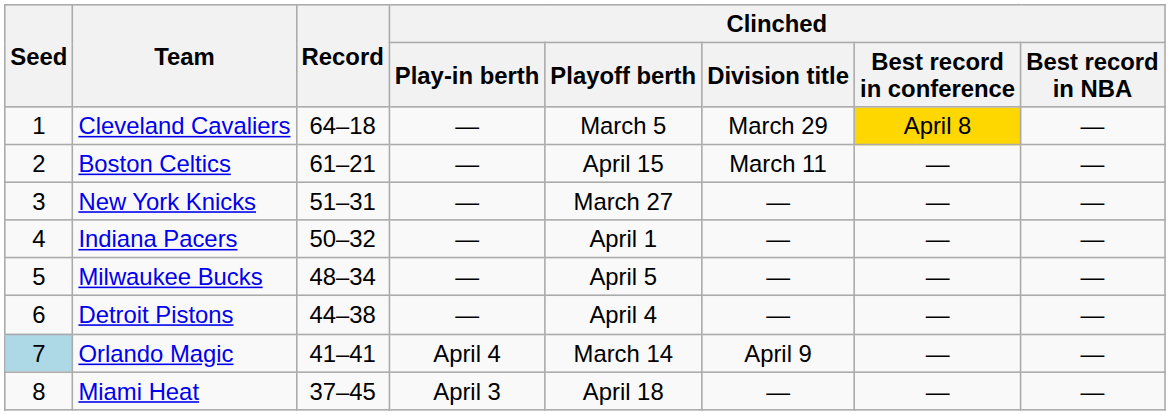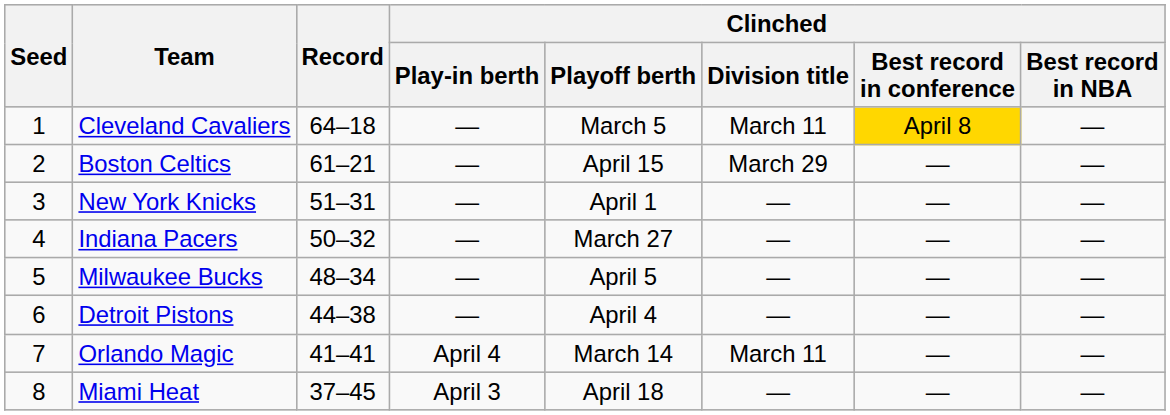 <table class="wikitable" style="font-size:95%; text-align:center">
 <tr>
 <th rowspan=2>Seed</th>
 <th rowspan=2>Team</th>
 <th rowspan=2>Record</th>
 <th colspan=5>Clinched</th>
 </tr>
 <tr>
 <th>Play-in berth</th>
 <th>Playoff berth</th>
 <th>Division title</th>
 <th>Best record<br>in conference</th>
 <th>Best record<br>in NBA</th>
 </tr>
 <tr>
 <td>1</td>
 <td align=left><a href='#'>Cleveland Cavaliers</a></td>
 <td>64–18</td>
 <td>—</td>
 <td>March 5</td>
-<td>March 29</td>
+<td>March 11</td>
 <td style="background: gold;">April 8</td>
 <td>—</td>
 </tr>
 <tr>
 <td>2</td>
 <td align=left><a href='#'>Boston Celtics</a></td>
 <td>61–21</td>
 <td>—</td>
 <td>April 15</td>
-<td>March 11</td>
+<td>March 29</td>
 <td>—</td>
 <td>—</td>
 </tr>
 <tr>
 <td>3</td>
 <td align=left><a href='#'>New York Knicks</a></td>
 <td>51–31</td>
 <td>—</td>
-<td>March 27</td>
+<td>April 1</td>
 <td>—</td>
 <td>—</td>
 <td>—</td>
 </tr>
 <tr>
 <td>4</td>
 <td align=left><a href='#'>Indiana Pacers</a></td>
 <td>50–32</td>
 <td>—</td>
-<td>April 1</td>
+<td>March 27</td>
 <td>—</td>
 <td>—</td>
 <td>—</td>
 </tr>
 <tr>
 <td>5</td>
 <td align=left><a href='#'>Milwaukee Bucks</a></td>
 <td>48–34</td>
 <td>—</td>
 <td>April 5</td>
 <td>—</td>
 <td>—</td>
 <td>—</td>
 </tr>
 <tr>
 <td>6</td>
 <td align=left><a href='#'>Detroit Pistons</a></td>
 <td>44–38</td>
 <td>—</td>
 <td>April 4</td>
 <td>—</td>
 <td>—</td>
 <td>—</td>
 </tr>
 <tr>
-<td style="background: lightblue;">7</td>
+<td>7</td>
 <td align=left><a href='#'>Orlando Magic</a></td>
 <td>41–41</td>
 <td>April 4</td>
 <td>March 14</td>
-<td>April 9</td>
+<td>March 11</td>
 <td>—</td>
 <td>—</td>
 </tr>
 <tr>
 <td>8</td>
 <td align=left><a href='#'>Miami Heat</a></td>
 <td>37–45</td>
 <td>April 3</td>
 <td>April 18</td>
 <td>—</td>
 <td>—</td>
 <td>—</td>
 </tr>
 </table>
